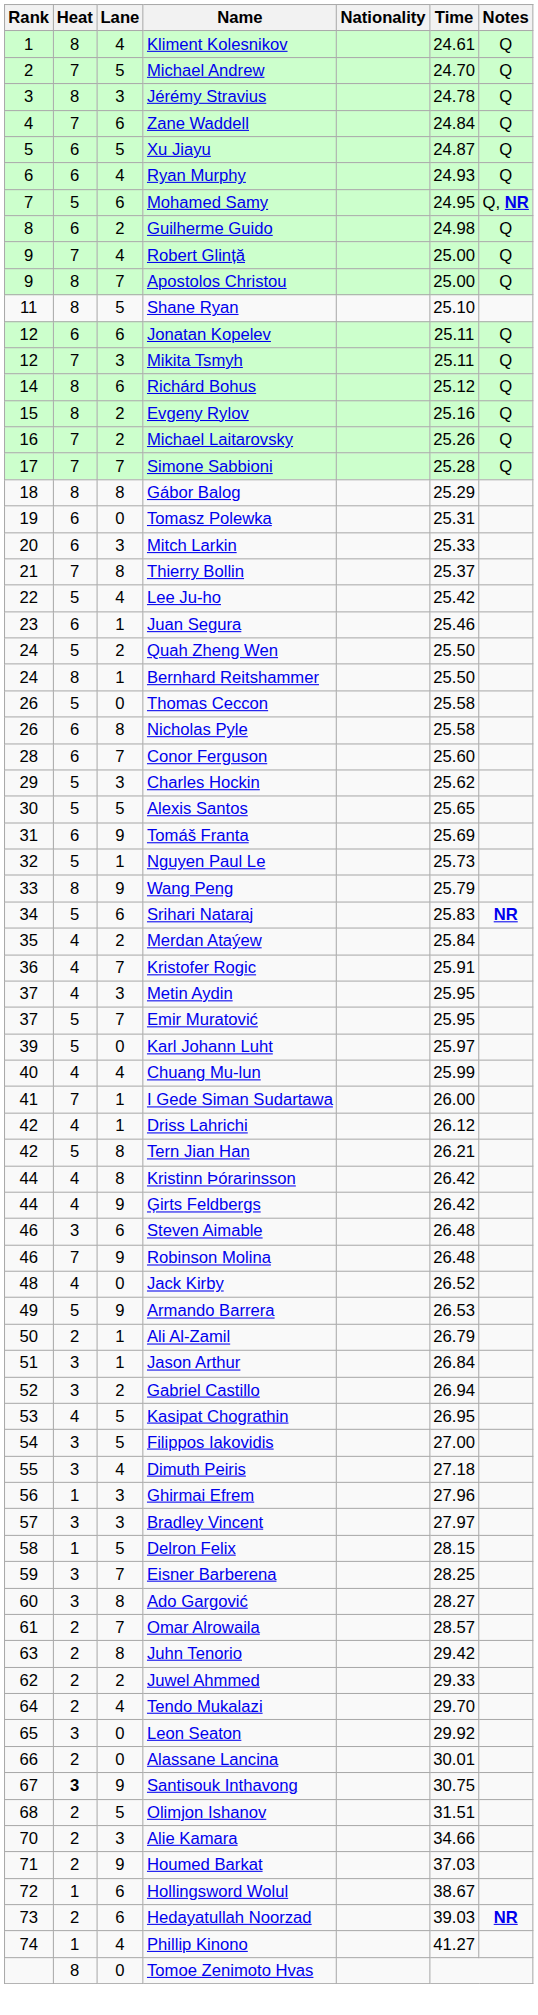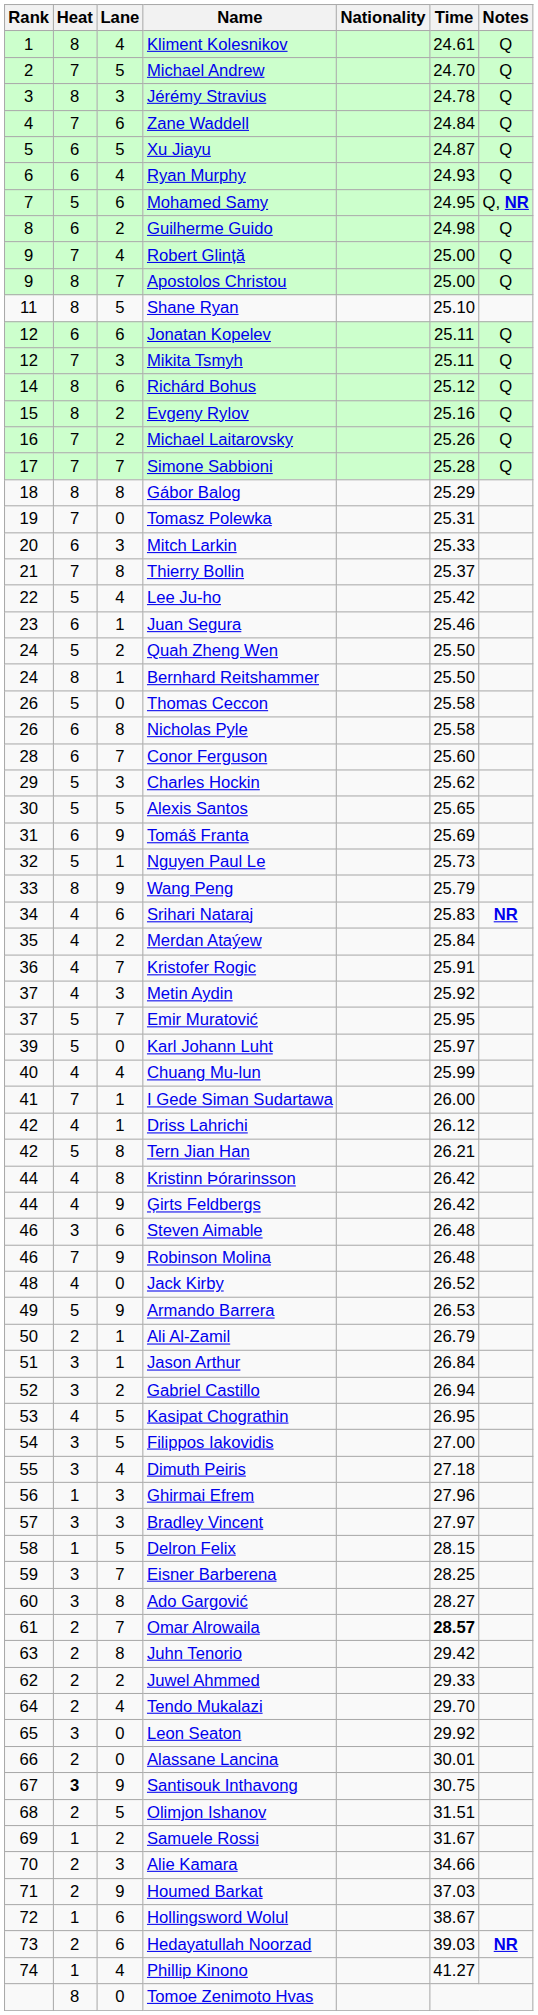 <table class="wikitable sortable" style="text-align:center">
 <tr>
 <th>Rank</th>
 <th>Heat</th>
 <th>Lane</th>
 <th>Name</th>
 <th>Nationality</th>
 <th>Time</th>
 <th>Notes</th>
 </tr>
 <tr bgcolor=ccffcc>
 <td>1</td>
 <td>8</td>
 <td>4</td>
 <td align=left><a href='#'>Kliment Kolesnikov</a></td>
 <td align=left></td>
 <td>24.61</td>
 <td>Q</td>
 </tr>
 <tr bgcolor=ccffcc>
 <td>2</td>
 <td>7</td>
 <td>5</td>
 <td align=left><a href='#'>Michael Andrew</a></td>
 <td align=left></td>
 <td>24.70</td>
 <td>Q</td>
 </tr>
 <tr bgcolor=ccffcc>
 <td>3</td>
 <td>8</td>
 <td>3</td>
 <td align=left><a href='#'>Jérémy Stravius</a></td>
 <td align=left></td>
 <td>24.78</td>
 <td>Q</td>
 </tr>
 <tr bgcolor=ccffcc>
 <td>4</td>
 <td>7</td>
 <td>6</td>
 <td align=left><a href='#'>Zane Waddell</a></td>
 <td align=left></td>
 <td>24.84</td>
 <td>Q</td>
 </tr>
 <tr bgcolor=ccffcc>
 <td>5</td>
 <td>6</td>
 <td>5</td>
 <td align=left><a href='#'>Xu Jiayu</a></td>
 <td align=left></td>
 <td>24.87</td>
 <td>Q</td>
 </tr>
 <tr bgcolor=ccffcc>
 <td>6</td>
 <td>6</td>
 <td>4</td>
 <td align=left><a href='#'>Ryan Murphy</a></td>
 <td align=left></td>
 <td>24.93</td>
 <td>Q</td>
 </tr>
 <tr bgcolor=ccffcc>
 <td>7</td>
 <td>5</td>
 <td>6</td>
 <td align=left><a href='#'>Mohamed Samy</a></td>
 <td align=left></td>
 <td>24.95</td>
 <td>Q, <strong><a href='#'>NR</a></strong></td>
 </tr>
 <tr bgcolor=ccffcc>
 <td>8</td>
 <td>6</td>
 <td>2</td>
 <td align=left><a href='#'>Guilherme Guido</a></td>
 <td align=left></td>
 <td>24.98</td>
 <td>Q</td>
 </tr>
 <tr bgcolor=ccffcc>
 <td>9</td>
 <td>7</td>
 <td>4</td>
 <td align=left><a href='#'>Robert Glință</a></td>
 <td align=left></td>
 <td>25.00</td>
 <td>Q</td>
 </tr>
 <tr bgcolor=ccffcc>
 <td>9</td>
 <td>8</td>
 <td>7</td>
 <td align=left><a href='#'>Apostolos Christou</a></td>
 <td align=left></td>
 <td>25.00</td>
 <td>Q</td>
 </tr>
 <tr>
 <td>11</td>
 <td>8</td>
 <td>5</td>
 <td align=left><a href='#'>Shane Ryan</a></td>
 <td align=left></td>
 <td>25.10</td>
 <td></td>
 </tr>
 <tr bgcolor=ccffcc>
 <td>12</td>
 <td>6</td>
 <td>6</td>
 <td align=left><a href='#'>Jonatan Kopelev</a></td>
 <td align=left></td>
 <td>25.11</td>
 <td>Q</td>
 </tr>
 <tr bgcolor=ccffcc>
 <td>12</td>
 <td>7</td>
 <td>3</td>
 <td align=left><a href='#'>Mikita Tsmyh</a></td>
 <td align=left></td>
 <td>25.11</td>
 <td>Q</td>
 </tr>
 <tr bgcolor=ccffcc>
 <td>14</td>
 <td>8</td>
 <td>6</td>
 <td align=left><a href='#'>Richárd Bohus</a></td>
 <td align=left></td>
 <td>25.12</td>
 <td>Q</td>
 </tr>
 <tr bgcolor=ccffcc>
 <td>15</td>
 <td>8</td>
 <td>2</td>
 <td align=left><a href='#'>Evgeny Rylov</a></td>
 <td align=left></td>
 <td>25.16</td>
 <td>Q</td>
 </tr>
 <tr bgcolor=ccffcc>
 <td>16</td>
 <td>7</td>
 <td>2</td>
 <td align=left><a href='#'>Michael Laitarovsky</a></td>
 <td align=left></td>
 <td>25.26</td>
 <td>Q</td>
 </tr>
 <tr bgcolor=ccffcc>
 <td>17</td>
 <td>7</td>
 <td>7</td>
 <td align=left><a href='#'>Simone Sabbioni</a></td>
 <td align=left></td>
 <td>25.28</td>
 <td>Q</td>
 </tr>
 <tr>
 <td>18</td>
 <td>8</td>
 <td>8</td>
 <td align=left><a href='#'>Gábor Balog</a></td>
 <td align=left></td>
 <td>25.29</td>
 <td></td>
 </tr>
 <tr>
 <td>19</td>
-<td>6</td>
+<td>7</td>
 <td>0</td>
 <td align=left><a href='#'>Tomasz Polewka</a></td>
 <td align=left></td>
 <td>25.31</td>
 <td></td>
 </tr>
 <tr>
 <td>20</td>
 <td>6</td>
 <td>3</td>
 <td align=left><a href='#'>Mitch Larkin</a></td>
 <td align=left></td>
 <td>25.33</td>
 <td></td>
 </tr>
 <tr>
 <td>21</td>
 <td>7</td>
 <td>8</td>
 <td align=left><a href='#'>Thierry Bollin</a></td>
 <td align=left></td>
 <td>25.37</td>
 <td></td>
 </tr>
 <tr>
 <td>22</td>
 <td>5</td>
 <td>4</td>
 <td align=left><a href='#'>Lee Ju-ho</a></td>
 <td align=left></td>
 <td>25.42</td>
 <td></td>
 </tr>
 <tr>
 <td>23</td>
 <td>6</td>
 <td>1</td>
 <td align=left><a href='#'>Juan Segura</a></td>
 <td align=left></td>
 <td>25.46</td>
 <td></td>
 </tr>
 <tr>
 <td>24</td>
 <td>5</td>
 <td>2</td>
 <td align=left><a href='#'>Quah Zheng Wen</a></td>
 <td align=left></td>
 <td>25.50</td>
 <td></td>
 </tr>
 <tr>
 <td>24</td>
 <td>8</td>
 <td>1</td>
 <td align=left><a href='#'>Bernhard Reitshammer</a></td>
 <td align=left></td>
 <td>25.50</td>
 <td></td>
 </tr>
 <tr>
 <td>26</td>
 <td>5</td>
 <td>0</td>
 <td align=left><a href='#'>Thomas Ceccon</a></td>
 <td align=left></td>
 <td>25.58</td>
 <td></td>
 </tr>
 <tr>
 <td>26</td>
 <td>6</td>
 <td>8</td>
 <td align=left><a href='#'>Nicholas Pyle</a></td>
 <td align=left></td>
 <td>25.58</td>
 <td></td>
 </tr>
 <tr>
 <td>28</td>
 <td>6</td>
 <td>7</td>
 <td align=left><a href='#'>Conor Ferguson</a></td>
 <td align=left></td>
 <td>25.60</td>
 <td></td>
 </tr>
 <tr>
 <td>29</td>
 <td>5</td>
 <td>3</td>
 <td align=left><a href='#'>Charles Hockin</a></td>
 <td align=left></td>
 <td>25.62</td>
 <td></td>
 </tr>
 <tr>
 <td>30</td>
 <td>5</td>
 <td>5</td>
 <td align=left><a href='#'>Alexis Santos</a></td>
 <td align=left></td>
 <td>25.65</td>
 <td></td>
 </tr>
 <tr>
 <td>31</td>
 <td>6</td>
 <td>9</td>
 <td align=left><a href='#'>Tomáš Franta</a></td>
 <td align=left></td>
 <td>25.69</td>
 <td></td>
 </tr>
 <tr>
 <td>32</td>
 <td>5</td>
 <td>1</td>
 <td align=left><a href='#'>Nguyen Paul Le</a></td>
 <td align=left></td>
 <td>25.73</td>
 <td></td>
 </tr>
 <tr>
 <td>33</td>
 <td>8</td>
 <td>9</td>
 <td align=left><a href='#'>Wang Peng</a></td>
 <td align=left></td>
 <td>25.79</td>
 <td></td>
 </tr>
 <tr>
 <td>34</td>
-<td>5</td>
+<td>4</td>
 <td>6</td>
 <td align=left><a href='#'>Srihari Nataraj</a></td>
 <td align=left></td>
 <td>25.83</td>
 <td><strong><a href='#'>NR</a></strong></td>
 </tr>
 <tr>
 <td>35</td>
 <td>4</td>
 <td>2</td>
 <td align=left><a href='#'>Merdan Ataýew</a></td>
 <td align=left></td>
 <td>25.84</td>
 <td></td>
 </tr>
 <tr>
 <td>36</td>
 <td>4</td>
 <td>7</td>
 <td align=left><a href='#'>Kristofer Rogic</a></td>
 <td align=left></td>
 <td>25.91</td>
 <td></td>
 </tr>
 <tr>
 <td>37</td>
 <td>4</td>
 <td>3</td>
 <td align=left><a href='#'>Metin Aydin</a></td>
 <td align=left></td>
-<td>25.95</td>
+<td>25.92</td>
 <td></td>
 </tr>
 <tr>
 <td>37</td>
 <td>5</td>
 <td>7</td>
 <td align=left><a href='#'>Emir Muratović</a></td>
 <td align=left></td>
 <td>25.95</td>
 <td></td>
 </tr>
 <tr>
 <td>39</td>
 <td>5</td>
 <td>0</td>
 <td align=left><a href='#'>Karl Johann Luht</a></td>
 <td align=left></td>
 <td>25.97</td>
 <td></td>
 </tr>
 <tr>
 <td>40</td>
 <td>4</td>
 <td>4</td>
 <td align=left><a href='#'>Chuang Mu-lun</a></td>
 <td align=left></td>
 <td>25.99</td>
 <td></td>
 </tr>
 <tr>
 <td>41</td>
 <td>7</td>
 <td>1</td>
 <td align=left><a href='#'>I Gede Siman Sudartawa</a></td>
 <td align=left></td>
 <td>26.00</td>
 <td></td>
 </tr>
 <tr>
 <td>42</td>
 <td>4</td>
 <td>1</td>
 <td align=left><a href='#'>Driss Lahrichi</a></td>
 <td align=left></td>
 <td>26.12</td>
 <td></td>
 </tr>
 <tr>
 <td>42</td>
 <td>5</td>
 <td>8</td>
 <td align=left><a href='#'>Tern Jian Han</a></td>
 <td align=left></td>
 <td>26.21</td>
 <td></td>
 </tr>
 <tr>
 <td>44</td>
 <td>4</td>
 <td>8</td>
 <td align=left><a href='#'>Kristinn Þórarinsson</a></td>
 <td align=left></td>
 <td>26.42</td>
 <td></td>
 </tr>
 <tr>
 <td>44</td>
 <td>4</td>
 <td>9</td>
 <td align=left><a href='#'>Ģirts Feldbergs</a></td>
 <td align=left></td>
 <td>26.42</td>
 <td></td>
 </tr>
 <tr>
 <td>46</td>
 <td>3</td>
 <td>6</td>
 <td align=left><a href='#'>Steven Aimable</a></td>
 <td align=left></td>
 <td>26.48</td>
 <td></td>
 </tr>
 <tr>
 <td>46</td>
 <td>7</td>
 <td>9</td>
 <td align=left><a href='#'>Robinson Molina</a></td>
 <td align=left></td>
 <td>26.48</td>
 <td></td>
 </tr>
 <tr>
 <td>48</td>
 <td>4</td>
 <td>0</td>
 <td align=left><a href='#'>Jack Kirby</a></td>
 <td align=left></td>
 <td>26.52</td>
 <td></td>
 </tr>
 <tr>
 <td>49</td>
 <td>5</td>
 <td>9</td>
 <td align=left><a href='#'>Armando Barrera</a></td>
 <td align=left></td>
 <td>26.53</td>
 <td></td>
 </tr>
 <tr>
 <td>50</td>
 <td>2</td>
 <td>1</td>
 <td align=left><a href='#'>Ali Al-Zamil</a></td>
 <td align=left></td>
 <td>26.79</td>
 <td></td>
 </tr>
 <tr>
 <td>51</td>
 <td>3</td>
 <td>1</td>
 <td align=left><a href='#'>Jason Arthur</a></td>
 <td align=left></td>
 <td>26.84</td>
 <td></td>
 </tr>
 <tr>
 <td>52</td>
 <td>3</td>
 <td>2</td>
 <td align=left><a href='#'>Gabriel Castillo</a></td>
 <td align=left></td>
 <td>26.94</td>
 <td></td>
 </tr>
 <tr>
 <td>53</td>
 <td>4</td>
 <td>5</td>
 <td align=left><a href='#'>Kasipat Chograthin</a></td>
 <td align=left></td>
 <td>26.95</td>
 <td></td>
 </tr>
 <tr>
 <td>54</td>
 <td>3</td>
 <td>5</td>
 <td align=left><a href='#'>Filippos Iakovidis</a></td>
 <td align=left></td>
 <td>27.00</td>
 <td></td>
 </tr>
 <tr>
 <td>55</td>
 <td>3</td>
 <td>4</td>
 <td align=left><a href='#'>Dimuth Peiris</a></td>
 <td align=left></td>
 <td>27.18</td>
 <td></td>
 </tr>
 <tr>
 <td>56</td>
 <td>1</td>
 <td>3</td>
 <td align=left><a href='#'>Ghirmai Efrem</a></td>
 <td align=left></td>
 <td>27.96</td>
 <td></td>
 </tr>
 <tr>
 <td>57</td>
 <td>3</td>
 <td>3</td>
 <td align=left><a href='#'>Bradley Vincent</a></td>
 <td align=left></td>
 <td>27.97</td>
 <td></td>
 </tr>
 <tr>
 <td>58</td>
 <td>1</td>
 <td>5</td>
 <td align=left><a href='#'>Delron Felix</a></td>
 <td align=left></td>
 <td>28.15</td>
 <td></td>
 </tr>
 <tr>
 <td>59</td>
 <td>3</td>
 <td>7</td>
 <td align=left><a href='#'>Eisner Barberena</a></td>
 <td align=left></td>
 <td>28.25</td>
 <td></td>
 </tr>
 <tr>
 <td>60</td>
 <td>3</td>
 <td>8</td>
 <td align=left><a href='#'>Ado Gargović</a></td>
 <td align=left></td>
 <td>28.27</td>
 <td></td>
 </tr>
 <tr>
 <td>61</td>
 <td>2</td>
 <td>7</td>
 <td align=left><a href='#'>Omar Alrowaila</a></td>
 <td align=left></td>
-<td>28.57</td>
+<td><strong>28.57</strong></td>
 <td></td>
 </tr>
 <tr>
 <td>63</td>
 <td>2</td>
 <td>8</td>
 <td align=left><a href='#'>Juhn Tenorio</a></td>
 <td align=left></td>
 <td>29.42</td>
 <td></td>
 </tr>
 <tr>
 <td>62</td>
 <td>2</td>
 <td>2</td>
 <td align=left><a href='#'>Juwel Ahmmed</a></td>
 <td align=left></td>
 <td>29.33</td>
 <td></td>
 </tr>
 <tr>
 <td>64</td>
 <td>2</td>
 <td>4</td>
 <td align=left><a href='#'>Tendo Mukalazi</a></td>
 <td align=left></td>
 <td>29.70</td>
 <td></td>
 </tr>
 <tr>
 <td>65</td>
 <td>3</td>
 <td>0</td>
 <td align=left><a href='#'>Leon Seaton</a></td>
 <td align=left></td>
 <td>29.92</td>
 <td></td>
 </tr>
 <tr>
 <td>66</td>
 <td>2</td>
 <td>0</td>
 <td align=left><a href='#'>Alassane Lancina</a></td>
 <td align=left></td>
 <td>30.01</td>
 <td></td>
 </tr>
 <tr>
 <td>67</td>
 <td><strong>3</strong></td>
 <td>9</td>
 <td align=left><a href='#'>Santisouk Inthavong</a></td>
 <td align=left></td>
 <td>30.75</td>
 <td></td>
 </tr>
 <tr>
 <td>68</td>
 <td>2</td>
 <td>5</td>
 <td align=left><a href='#'>Olimjon Ishanov</a></td>
 <td align=left></td>
 <td>31.51</td>
 <td></td>
 </tr>
 <tr>
+<td>69</td>
+<td>1</td>
+<td>2</td>
+<td align=left><a href='#'>Samuele Rossi</a></td>
+<td align=left></td>
+<td>31.67</td>
+<td></td>
+</tr>
+<tr>
 <td>70</td>
 <td>2</td>
 <td>3</td>
 <td align=left><a href='#'>Alie Kamara</a></td>
 <td align=left></td>
 <td>34.66</td>
 <td></td>
 </tr>
 <tr>
 <td>71</td>
 <td>2</td>
 <td>9</td>
 <td align=left><a href='#'>Houmed Barkat</a></td>
 <td align=left></td>
 <td>37.03</td>
 <td></td>
 </tr>
 <tr>
 <td>72</td>
 <td>1</td>
 <td>6</td>
 <td align=left><a href='#'>Hollingsword Wolul</a></td>
 <td align=left></td>
 <td>38.67</td>
 <td></td>
 </tr>
 <tr>
 <td>73</td>
 <td>2</td>
 <td>6</td>
 <td align=left><a href='#'>Hedayatullah Noorzad</a></td>
 <td align=left></td>
 <td>39.03</td>
 <td><strong><a href='#'>NR</a></strong></td>
 </tr>
 <tr>
 <td>74</td>
 <td>1</td>
 <td>4</td>
 <td align=left><a href='#'>Phillip Kinono</a></td>
 <td align=left></td>
 <td>41.27</td>
 <td></td>
 </tr>
 <tr>
 <td></td>
 <td>8</td>
 <td>0</td>
 <td align=left><a href='#'>Tomoe Zenimoto Hvas</a></td>
 <td align=left></td>
 <td colspan=2></td>
 </tr>
 </table>
